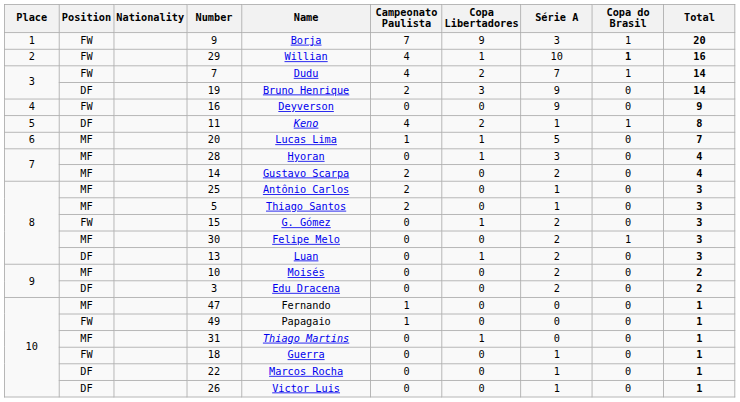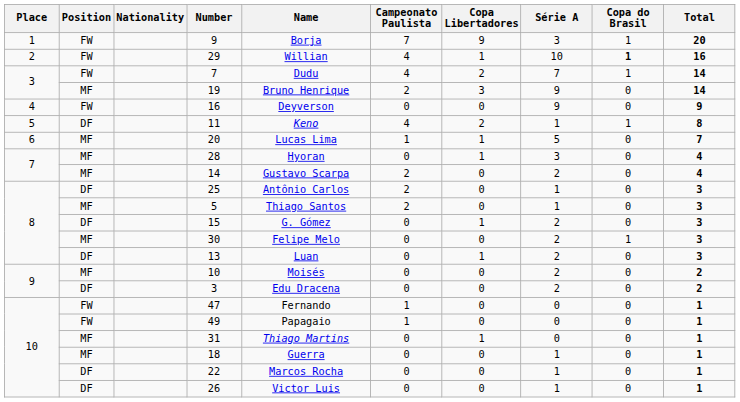 <table class="wikitable sortable" style="font-size: 95%; text-align: center;">
 <tr>
 <th width=60>Place</th>
 <th width=60>Position</th>
 <th width=60>Nationality</th>
 <th width=60>Number</th>
 <th width=150>Name</th>
 <th width=80>Campeonato Paulista</th>
 <th width=80>Copa Libertadores</th>
 <th width=80>Série A</th>
 <th width=80>Copa do Brasil</th>
 <th width=80>Total</th>
 </tr>
 <tr>
 <td>1</td>
 <td>FW</td>
 <td></td>
 <td>9</td>
 <td><a href='#'>Borja</a></td>
 <td>7</td>
 <td>9</td>
 <td>3</td>
 <td>1</td>
 <td><strong>20</strong></td>
 </tr>
 <tr>
 <td rowspan="1">2</td>
 <td>FW</td>
 <td></td>
 <td>29</td>
 <td><a href='#'>Willian</a></td>
 <td>4</td>
 <td>1</td>
 <td>10</td>
 <td><strong>1</strong></td>
 <td><strong>16</strong></td>
 </tr>
 <tr>
 <td rowspan="2">3</td>
 <td>FW</td>
 <td></td>
 <td>7</td>
 <td><a href='#'>Dudu</a></td>
 <td>4</td>
 <td>2</td>
 <td>7</td>
 <td>1</td>
 <td><strong>14</strong></td>
 </tr>
 <tr>
-<td>DF</td>
+<td>MF</td>
 <td></td>
 <td>19</td>
 <td><a href='#'>Bruno Henrique</a></td>
 <td>2</td>
 <td>3</td>
 <td>9</td>
 <td>0</td>
 <td><strong>14</strong></td>
 </tr>
 <tr>
 <td rowspan="1">4</td>
 <td>FW</td>
 <td></td>
 <td>16</td>
 <td><a href='#'>Deyverson</a></td>
 <td>0</td>
 <td>0</td>
 <td>9</td>
 <td>0</td>
 <td><strong>9</strong></td>
 </tr>
 <tr>
 <td rowspan="1">5</td>
 <td>DF</td>
 <td></td>
 <td>11</td>
 <td><em><a href='#'>Keno</a></em></td>
 <td>4</td>
 <td>2</td>
 <td>1</td>
 <td>1</td>
 <td><strong>8</strong></td>
 </tr>
 <tr>
 <td rowspan="1">6</td>
 <td>MF</td>
 <td></td>
 <td>20</td>
 <td><a href='#'>Lucas Lima</a></td>
 <td>1</td>
 <td>1</td>
 <td>5</td>
 <td>0</td>
 <td><strong>7</strong></td>
 </tr>
 <tr>
 <td rowspan="2">7</td>
 <td>MF</td>
 <td></td>
 <td>28</td>
 <td><a href='#'>Hyoran</a></td>
 <td>0</td>
 <td>1</td>
 <td>3</td>
 <td>0</td>
 <td><strong>4</strong></td>
 </tr>
 <tr>
 <td>MF</td>
 <td></td>
 <td>14</td>
 <td><a href='#'>Gustavo Scarpa</a></td>
 <td>2</td>
 <td>0</td>
 <td>2</td>
 <td>0</td>
 <td><strong>4</strong></td>
 </tr>
 <tr>
 <td rowspan="5">8</td>
-<td>MF</td>
+<td>DF</td>
 <td></td>
 <td>25</td>
 <td><a href='#'>Antônio Carlos</a></td>
 <td>2</td>
 <td>0</td>
 <td>1</td>
 <td>0</td>
 <td><strong>3</strong></td>
 </tr>
 <tr>
 <td>MF</td>
 <td></td>
 <td>5</td>
 <td><a href='#'>Thiago Santos</a></td>
 <td>2</td>
 <td>0</td>
 <td>1</td>
 <td>0</td>
 <td><strong>3</strong></td>
 </tr>
 <tr>
-<td>FW</td>
+<td>DF</td>
 <td></td>
 <td>15</td>
 <td><a href='#'>G. Gómez</a></td>
 <td>0</td>
 <td>1</td>
 <td>2</td>
 <td>0</td>
 <td><strong>3</strong></td>
 </tr>
 <tr>
 <td>MF</td>
 <td></td>
 <td>30</td>
 <td><a href='#'>Felipe Melo</a></td>
 <td>0</td>
 <td>0</td>
 <td>2</td>
 <td>1</td>
 <td><strong>3</strong></td>
 </tr>
 <tr>
 <td>DF</td>
 <td></td>
 <td>13</td>
 <td><a href='#'>Luan</a></td>
 <td>0</td>
 <td>1</td>
 <td>2</td>
 <td>0</td>
 <td><strong>3</strong></td>
 </tr>
 <tr>
 <td rowspan="2">9</td>
 <td>MF</td>
 <td></td>
 <td>10</td>
 <td><a href='#'>Moisés</a></td>
 <td>0</td>
 <td>0</td>
 <td>2</td>
 <td>0</td>
 <td><strong>2</strong></td>
 </tr>
 <tr>
 <td>DF</td>
 <td></td>
 <td>3</td>
 <td><a href='#'>Edu Dracena</a></td>
 <td>0</td>
 <td>0</td>
 <td>2</td>
 <td>0</td>
 <td><strong>2</strong></td>
 </tr>
 <tr>
 <td rowspan="7">10</td>
-<td>MF</td>
+<td>FW</td>
 <td></td>
 <td>47</td>
 <td>Fernando</td>
 <td>1</td>
 <td>0</td>
 <td>0</td>
 <td>0</td>
 <td><strong>1</strong></td>
 </tr>
 <tr>
 <td>FW</td>
 <td></td>
 <td>49</td>
 <td>Papagaio</td>
 <td>1</td>
 <td>0</td>
 <td>0</td>
 <td>0</td>
 <td><strong>1</strong></td>
 </tr>
 <tr>
 <td>MF</td>
 <td></td>
 <td>31</td>
 <td><em><a href='#'>Thiago Martins</a></em></td>
 <td>0</td>
 <td>1</td>
 <td>0</td>
 <td>0</td>
 <td><strong>1</strong></td>
 </tr>
 <tr>
-<td>FW</td>
+<td>MF</td>
 <td></td>
 <td>18</td>
 <td><a href='#'>Guerra</a></td>
 <td>0</td>
 <td>0</td>
 <td>1</td>
 <td>0</td>
 <td><strong>1</strong></td>
 </tr>
 <tr>
 <td>DF</td>
 <td></td>
 <td>22</td>
 <td><a href='#'>Marcos Rocha</a></td>
 <td>0</td>
 <td>0</td>
 <td>1</td>
 <td>0</td>
 <td><strong>1</strong></td>
 </tr>
 <tr>
 <td>DF</td>
 <td></td>
 <td>26</td>
 <td><a href='#'>Victor Luis</a></td>
 <td>0</td>
 <td>0</td>
 <td>1</td>
 <td>0</td>
 <td><strong>1</strong></td>
 </tr>
 </table>
